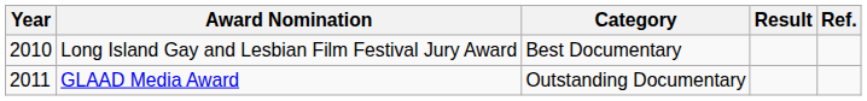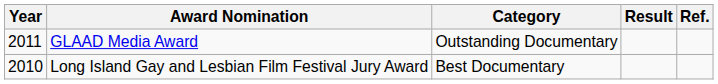 <table class="wikitable">
 <tr>
 <th>Year</th>
 <th>Award Nomination</th>
 <th>Category</th>
 <th>Result</th>
 <th>Ref.</th>
 </tr>
 <tr>
+<td>2011</td>
+<td><a href='#'>GLAAD Media Award</a></td>
+<td>Outstanding Documentary</td>
+<td></td>
+<td></td>
+</tr>
+<tr>
 <td>2010</td>
 <td>Long Island Gay and Lesbian Film Festival Jury Award</td>
 <td>Best Documentary</td>
 <td></td>
 <td></td>
 </tr>
-<tr>
-<td>2011</td>
-<td><a href='#'>GLAAD Media Award</a></td>
-<td>Outstanding Documentary</td>
-<td></td>
-<td></td>
-</tr>
 </table>
